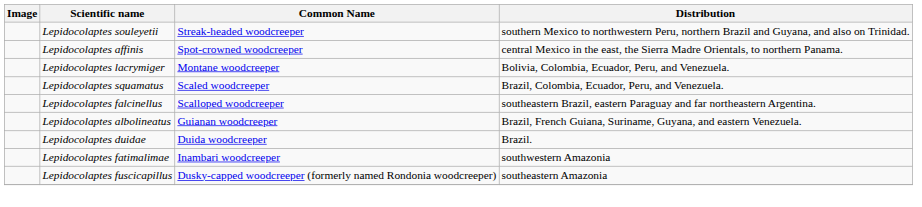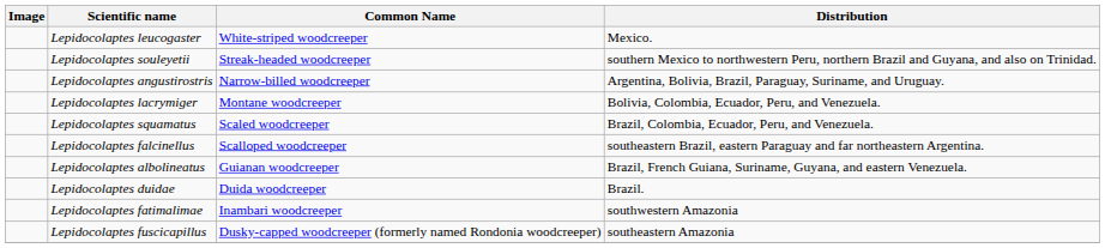 <table class="wikitable">
 <tr>
 <th>Image</th>
 <th>Scientific name</th>
 <th>Common Name</th>
 <th>Distribution</th>
 </tr>
 <tr>
 <td></td>
+<td><em>Lepidocolaptes leucogaster</em></td>
+<td><a href='#'>White-striped woodcreeper</a></td>
+<td>Mexico.</td>
+</tr>
+<tr>
+<td></td>
 <td><em>Lepidocolaptes souleyetii</em></td>
 <td><a href='#'>Streak-headed woodcreeper</a></td>
 <td>southern Mexico to northwestern Peru, northern Brazil and Guyana, and also on Trinidad.</td>
 </tr>
 <tr>
 <td></td>
-<td><em>Lepidocolaptes affinis</em></td>
-<td><a href='#'>Spot-crowned woodcreeper</a></td>
-<td>central Mexico in the east, the Sierra Madre Orientals, to northern Panama.</td>
+<td><em>Lepidocolaptes angustirostris</em></td>
+<td><a href='#'>Narrow-billed woodcreeper</a></td>
+<td>Argentina, Bolivia, Brazil, Paraguay, Suriname, and Uruguay.</td>
 </tr>
 <tr>
 <td></td>
 <td><em>Lepidocolaptes lacrymiger</em></td>
 <td><a href='#'>Montane woodcreeper</a></td>
 <td>Bolivia, Colombia, Ecuador, Peru, and Venezuela.</td>
 </tr>
 <tr>
 <td></td>
 <td><em>Lepidocolaptes squamatus</em></td>
 <td><a href='#'>Scaled woodcreeper</a></td>
 <td>Brazil, Colombia, Ecuador, Peru, and Venezuela.</td>
 </tr>
 <tr>
 <td></td>
 <td><em>Lepidocolaptes falcinellus</em></td>
 <td><a href='#'>Scalloped woodcreeper</a></td>
 <td>southeastern Brazil, eastern Paraguay and far northeastern Argentina.</td>
 </tr>
 <tr>
 <td></td>
 <td><em>Lepidocolaptes albolineatus</em></td>
 <td><a href='#'>Guianan woodcreeper</a></td>
 <td>Brazil, French Guiana, Suriname, Guyana, and eastern Venezuela.</td>
 </tr>
 <tr>
 <td></td>
 <td><em>Lepidocolaptes duidae</em></td>
 <td><a href='#'>Duida woodcreeper</a></td>
 <td>Brazil.</td>
 </tr>
 <tr>
 <td></td>
 <td><em>Lepidocolaptes fatimalimae</em></td>
 <td><a href='#'>Inambari woodcreeper</a></td>
 <td>southwestern Amazonia</td>
 </tr>
 <tr>
 <td></td>
 <td><em>Lepidocolaptes fuscicapillus</em></td>
 <td><a href='#'>Dusky-capped woodcreeper</a> (formerly named Rondonia woodcreeper)</td>
 <td>southeastern Amazonia</td>
 </tr>
 <tr>
 </tr>
 </table>
